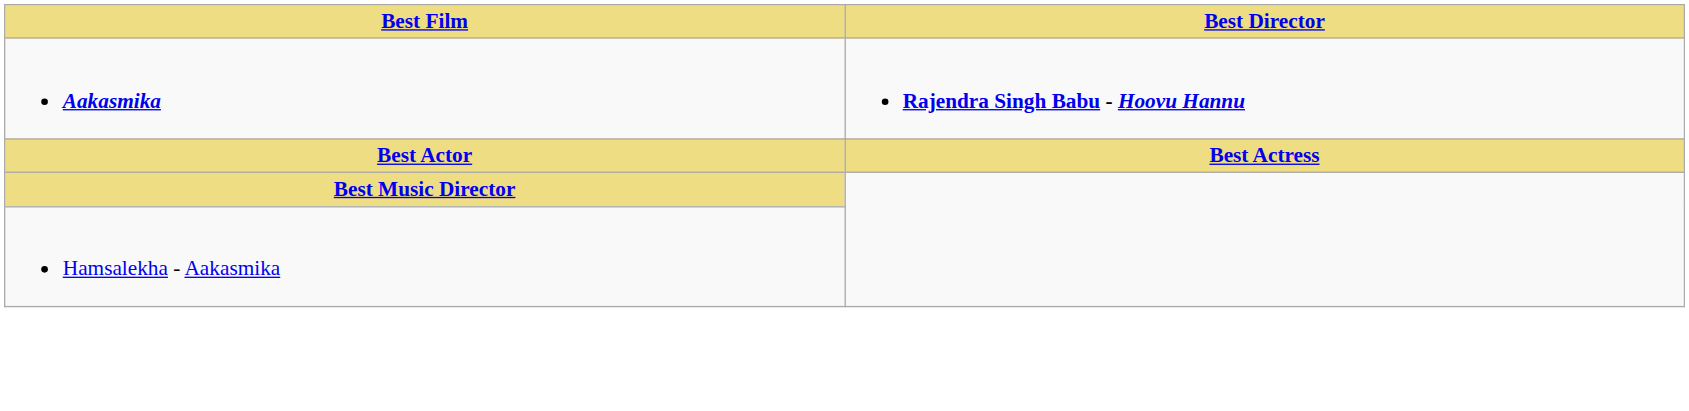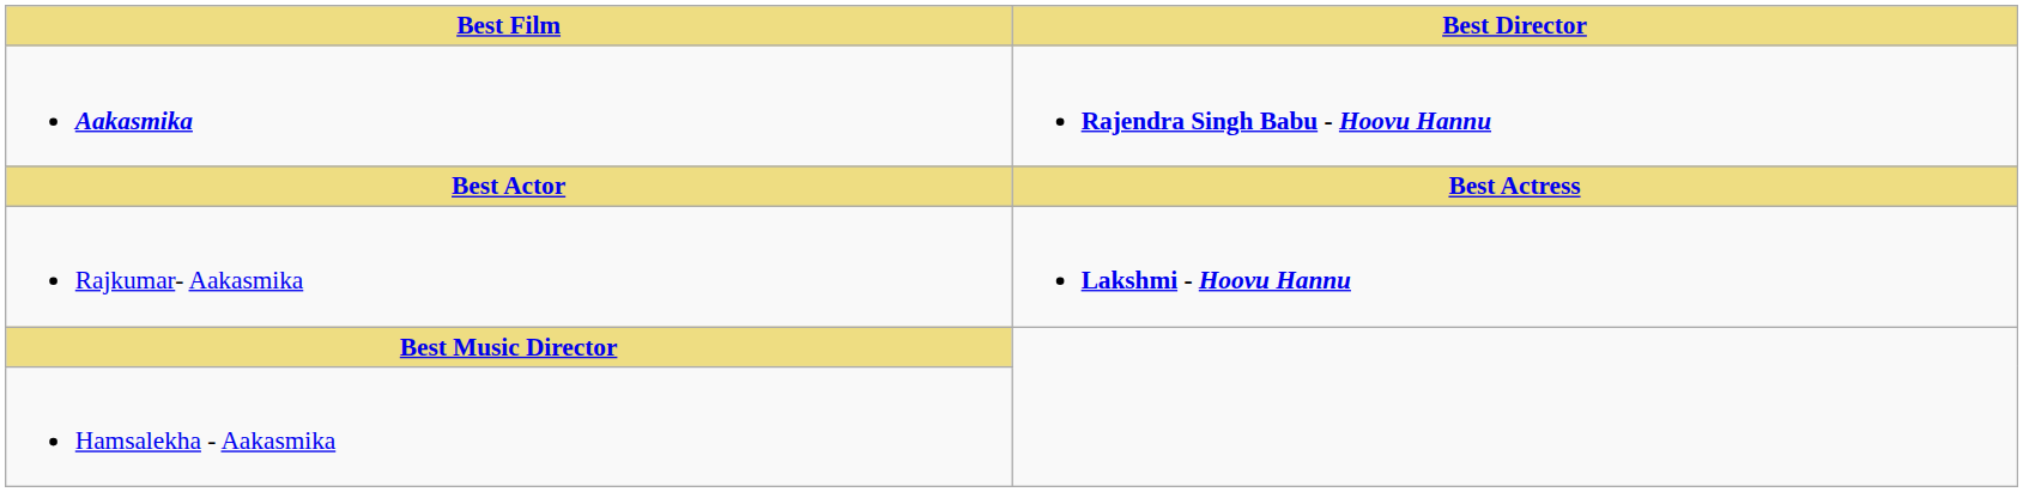 <table class="wikitable" width=100% |>
 <tr>
 <th !  style="background:#eedd82; text-align:center; width:50%;"><a href='#'>Best Film</a></th>
 <th !  style="background:#eedd82; text-align:center; width:50%;"><a href='#'>Best Director</a></th>
 </tr>
 <tr>
 <td valign="top"><br><ul><li><strong><em><a href='#'>Aakasmika</a></em></strong></li></ul></td>
 <td valign="top"><br><ul><li><strong><a href='#'>Rajendra Singh Babu</a> -  <em><a href='#'>Hoovu Hannu</a><strong><em></li></ul></td>
 </tr>
 <tr>
 <th ! style="background:#eedd82; text-align:center;"><a href='#'>Best Actor</a></th>
 <th ! style="background:#eedd82; text-align:center;"><a href='#'>Best Actress</a></th>
 </tr>
 <tr>
+<td><br><ul><li></strong><a href='#'>Rajkumar</a>- </em><a href='#'>Aakasmika</a></em></strong></li></ul></td>
+<td><br><ul><li><strong><a href='#'>Lakshmi</a> - <em><a href='#'>Hoovu Hannu</a><strong><em></li></ul></td>
+</tr>
+<tr>
 <th ! style="background:#eedd82; text-align:center;"><a href='#'>Best Music Director</a></th>
 </tr>
 <tr>
 <td><br><ul><li></strong><a href='#'>Hamsalekha</a> - </em><a href='#'>Aakasmika</a></em></strong></li></ul></td>
 </tr>
 </table>
